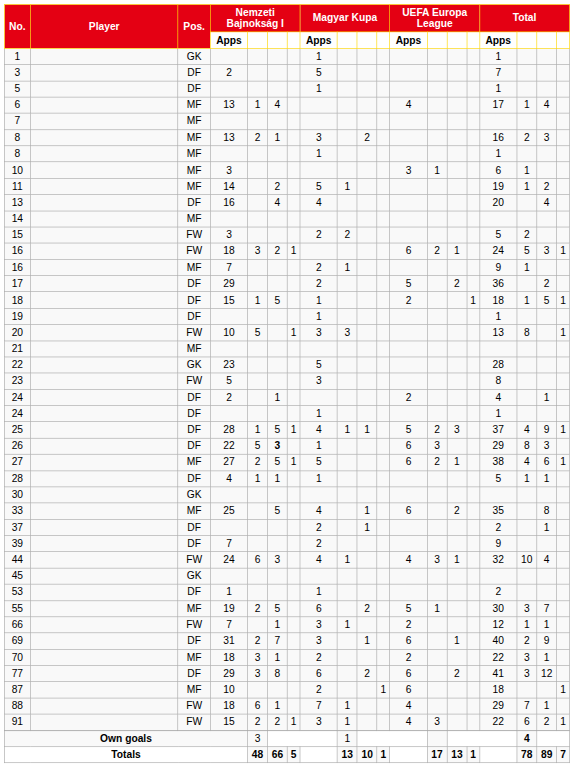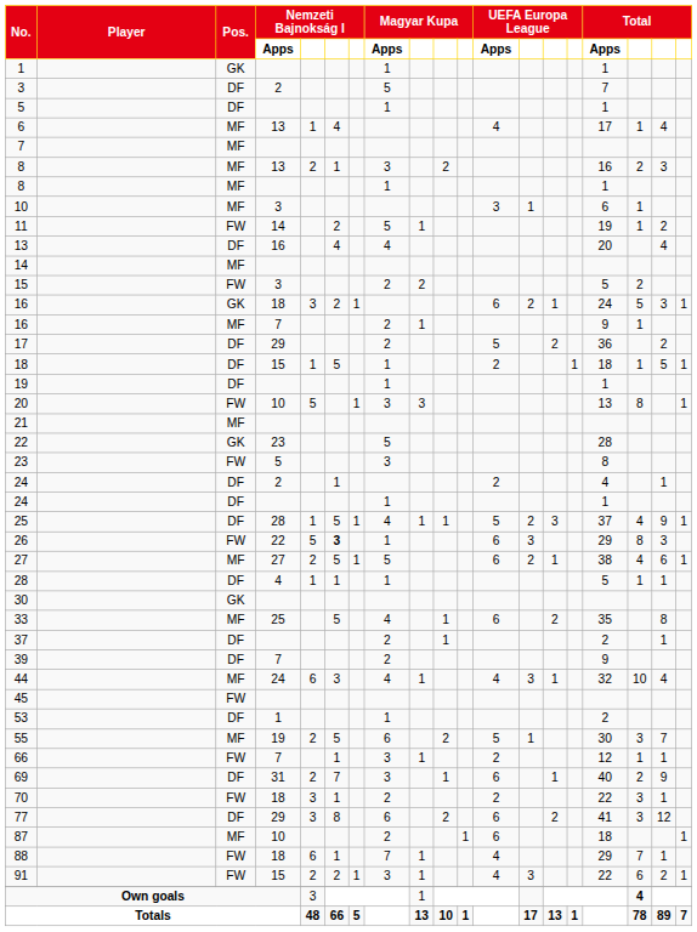 <table class="wikitable sortable alternance" style="text-align:center;width:100%">
 <tr>
 <th rowspan="2" style="background-color:#E40013;color:white;border:1px solid gold;width:5px">No.</th>
 <th rowspan="2" style="background-color:#E40013;color:white;border:1px solid gold;width:180px">Player</th>
 <th rowspan="2" style="background-color:#E40013;color:white;border:1px solid gold;width:5px">Pos.</th>
 <th colspan="4" style="background:#E40013;color:white;border:1px solid gold">Nemzeti Bajnokság I</th>
 <th colspan="4" style="background:#E40013;color:white;border:1px solid gold">Magyar Kupa</th>
 <th colspan="4" style="background:#E40013;color:white;border:1px solid gold">UEFA Europa League</th>
 <th colspan="4" style="background:#E40013;color:white;border:1px solid gold">Total</th>
 </tr>
 <tr style="text-align:center">
 <th width="4" style="background-color:white;color:black;border:1px solid gold">Apps</th>
 <th width="4" style="background-color:white;border:1px solid gold"></th>
 <th width="4" style="background-color:white;border:1px solid gold"></th>
 <th width="4" style="background-color:white;border:1px solid gold"></th>
 <th width="4" style="background-color:white;color:black;border:1px solid gold">Apps</th>
 <th width="4" style="background-color:white;border:1px solid gold"></th>
 <th width="4" style="background-color:white;border:1px solid gold"></th>
 <th width="4" style="background-color:white;border:1px solid gold"></th>
 <th width="4" style="background-color:white;color:black;border:1px solid gold">Apps</th>
 <th width="4" style="background-color:white;border:1px solid gold"></th>
 <th width="4" style="background-color:white;border:1px solid gold"></th>
 <th width="4" style="background-color:white;border:1px solid gold"></th>
 <th width="4" style="background-color:white;color:black;border:1px solid gold">Apps</th>
 <th width="4" style="background-color:white;border:1px solid gold"></th>
 <th width="4" style="background-color:white;border:1px solid gold"></th>
 <th width="4" style="background-color:white;border:1px solid gold"></th>
 </tr>
 <tr>
 <td>1</td>
 <td> </td>
 <td>GK</td>
 <td></td>
 <td></td>
 <td></td>
 <td></td>
 <td>1</td>
 <td></td>
 <td></td>
 <td></td>
 <td></td>
 <td></td>
 <td></td>
 <td></td>
 <td>1</td>
 <td></td>
 <td></td>
 <td></td>
 </tr>
 <tr>
 <td>3</td>
 <td> </td>
 <td>DF</td>
 <td>2</td>
 <td></td>
 <td></td>
 <td></td>
 <td>5</td>
 <td></td>
 <td></td>
 <td></td>
 <td></td>
 <td></td>
 <td></td>
 <td></td>
 <td>7</td>
 <td></td>
 <td></td>
 <td></td>
 </tr>
 <tr>
 <td>5</td>
 <td> </td>
 <td>DF</td>
 <td></td>
 <td></td>
 <td></td>
 <td></td>
 <td>1</td>
 <td></td>
 <td></td>
 <td></td>
 <td></td>
 <td></td>
 <td></td>
 <td></td>
 <td>1</td>
 <td></td>
 <td></td>
 <td></td>
 </tr>
 <tr>
 <td>6</td>
 <td> </td>
 <td>MF</td>
 <td>13</td>
 <td>1</td>
 <td>4</td>
 <td></td>
 <td></td>
 <td></td>
 <td></td>
 <td></td>
 <td>4</td>
 <td></td>
 <td></td>
 <td></td>
 <td>17</td>
 <td>1</td>
 <td>4</td>
 <td></td>
 </tr>
 <tr>
 <td>7</td>
 <td> </td>
 <td>MF</td>
 <td></td>
 <td></td>
 <td></td>
 <td></td>
 <td></td>
 <td></td>
 <td></td>
 <td></td>
 <td></td>
 <td></td>
 <td></td>
 <td></td>
 <td></td>
 <td></td>
 <td></td>
 <td></td>
 </tr>
 <tr>
 <td>8</td>
 <td> </td>
 <td>MF</td>
 <td>13</td>
 <td>2</td>
 <td>1</td>
 <td></td>
 <td>3</td>
 <td></td>
 <td>2</td>
 <td></td>
 <td></td>
 <td></td>
 <td></td>
 <td></td>
 <td>16</td>
 <td>2</td>
 <td>3</td>
 <td></td>
 </tr>
 <tr>
 <td>8</td>
 <td> </td>
 <td>MF</td>
 <td></td>
 <td></td>
 <td></td>
 <td></td>
 <td>1</td>
 <td></td>
 <td></td>
 <td></td>
 <td></td>
 <td></td>
 <td></td>
 <td></td>
 <td>1</td>
 <td></td>
 <td></td>
 <td></td>
 </tr>
 <tr>
 <td>10</td>
 <td> </td>
 <td>MF</td>
 <td>3</td>
 <td></td>
 <td></td>
 <td></td>
 <td></td>
 <td></td>
 <td></td>
 <td></td>
 <td>3</td>
 <td>1</td>
 <td></td>
 <td></td>
 <td>6</td>
 <td>1</td>
 <td></td>
 <td></td>
 </tr>
 <tr>
 <td>11</td>
 <td> </td>
-<td>MF</td>
+<td>FW</td>
 <td>14</td>
 <td></td>
 <td>2</td>
 <td></td>
 <td>5</td>
 <td>1</td>
 <td></td>
 <td></td>
 <td></td>
 <td></td>
 <td></td>
 <td></td>
 <td>19</td>
 <td>1</td>
 <td>2</td>
 <td></td>
 </tr>
 <tr>
 <td>13</td>
 <td> </td>
 <td>DF</td>
 <td>16</td>
 <td></td>
 <td>4</td>
 <td></td>
 <td>4</td>
 <td></td>
 <td></td>
 <td></td>
 <td></td>
 <td></td>
 <td></td>
 <td></td>
 <td>20</td>
 <td></td>
 <td>4</td>
 <td></td>
 </tr>
 <tr>
 <td>14</td>
 <td> </td>
 <td>MF</td>
 <td></td>
 <td></td>
 <td></td>
 <td></td>
 <td></td>
 <td></td>
 <td></td>
 <td></td>
 <td></td>
 <td></td>
 <td></td>
 <td></td>
 <td></td>
 <td></td>
 <td></td>
 <td></td>
 </tr>
 <tr>
 <td>15</td>
 <td> </td>
 <td>FW</td>
 <td>3</td>
 <td></td>
 <td></td>
 <td></td>
 <td>2</td>
 <td>2</td>
 <td></td>
 <td></td>
 <td></td>
 <td></td>
 <td></td>
 <td></td>
 <td>5</td>
 <td>2</td>
 <td></td>
 <td></td>
 </tr>
 <tr>
 <td>16</td>
 <td> </td>
-<td>FW</td>
+<td>GK</td>
 <td>18</td>
 <td>3</td>
 <td>2</td>
 <td>1</td>
 <td></td>
 <td></td>
 <td></td>
 <td></td>
 <td>6</td>
 <td>2</td>
 <td>1</td>
 <td></td>
 <td>24</td>
 <td>5</td>
 <td>3</td>
 <td>1</td>
 </tr>
 <tr>
 <td>16</td>
 <td> </td>
 <td>MF</td>
 <td>7</td>
 <td></td>
 <td></td>
 <td></td>
 <td>2</td>
 <td>1</td>
 <td></td>
 <td></td>
 <td></td>
 <td></td>
 <td></td>
 <td></td>
 <td>9</td>
 <td>1</td>
 <td></td>
 <td></td>
 </tr>
 <tr>
 <td>17</td>
 <td> </td>
 <td>DF</td>
 <td>29</td>
 <td></td>
 <td></td>
 <td></td>
 <td>2</td>
 <td></td>
 <td></td>
 <td></td>
 <td>5</td>
 <td></td>
 <td>2</td>
 <td></td>
 <td>36</td>
 <td></td>
 <td>2</td>
 <td></td>
 </tr>
 <tr>
 <td>18</td>
 <td> </td>
 <td>DF</td>
 <td>15</td>
 <td>1</td>
 <td>5</td>
 <td></td>
 <td>1</td>
 <td></td>
 <td></td>
 <td></td>
 <td>2</td>
 <td></td>
 <td></td>
 <td>1</td>
 <td>18</td>
 <td>1</td>
 <td>5</td>
 <td>1</td>
 </tr>
 <tr>
 <td>19</td>
 <td> </td>
 <td>DF</td>
 <td></td>
 <td></td>
 <td></td>
 <td></td>
 <td>1</td>
 <td></td>
 <td></td>
 <td></td>
 <td></td>
 <td></td>
 <td></td>
 <td></td>
 <td>1</td>
 <td></td>
 <td></td>
 <td></td>
 </tr>
 <tr>
 <td>20</td>
 <td> </td>
 <td>FW</td>
 <td>10</td>
 <td>5</td>
 <td></td>
 <td>1</td>
 <td>3</td>
 <td>3</td>
 <td></td>
 <td></td>
 <td></td>
 <td></td>
 <td></td>
 <td></td>
 <td>13</td>
 <td>8</td>
 <td></td>
 <td>1</td>
 </tr>
 <tr>
 <td>21</td>
 <td> </td>
 <td>MF</td>
 <td></td>
 <td></td>
 <td></td>
 <td></td>
 <td></td>
 <td></td>
 <td></td>
 <td></td>
 <td></td>
 <td></td>
 <td></td>
 <td></td>
 <td></td>
 <td></td>
 <td></td>
 <td></td>
 </tr>
 <tr>
 <td>22</td>
 <td> </td>
 <td>GK</td>
 <td>23</td>
 <td></td>
 <td></td>
 <td></td>
 <td>5</td>
 <td></td>
 <td></td>
 <td></td>
 <td></td>
 <td></td>
 <td></td>
 <td></td>
 <td>28</td>
 <td></td>
 <td></td>
 <td></td>
 </tr>
 <tr>
 <td>23</td>
 <td> </td>
 <td>FW</td>
 <td>5</td>
 <td></td>
 <td></td>
 <td></td>
 <td>3</td>
 <td></td>
 <td></td>
 <td></td>
 <td></td>
 <td></td>
 <td></td>
 <td></td>
 <td>8</td>
 <td></td>
 <td></td>
 <td></td>
 </tr>
 <tr>
 <td>24</td>
 <td> </td>
 <td>DF</td>
 <td>2</td>
 <td></td>
 <td>1</td>
 <td></td>
 <td></td>
 <td></td>
 <td></td>
 <td></td>
 <td>2</td>
 <td></td>
 <td></td>
 <td></td>
 <td>4</td>
 <td></td>
 <td>1</td>
 <td></td>
 </tr>
 <tr>
 <td>24</td>
 <td> </td>
 <td>DF</td>
 <td></td>
 <td></td>
 <td></td>
 <td></td>
 <td>1</td>
 <td></td>
 <td></td>
 <td></td>
 <td></td>
 <td></td>
 <td></td>
 <td></td>
 <td>1</td>
 <td></td>
 <td></td>
 <td></td>
 </tr>
 <tr>
 <td>25</td>
 <td> </td>
 <td>DF</td>
 <td>28</td>
 <td>1</td>
 <td>5</td>
 <td>1</td>
 <td>4</td>
 <td>1</td>
 <td>1</td>
 <td></td>
 <td>5</td>
 <td>2</td>
 <td>3</td>
 <td></td>
 <td>37</td>
 <td>4</td>
 <td>9</td>
 <td>1</td>
 </tr>
 <tr>
 <td>26</td>
 <td> </td>
-<td>DF</td>
+<td>FW</td>
 <td>22</td>
 <td>5</td>
 <td><strong>3</strong></td>
 <td></td>
 <td>1</td>
 <td></td>
 <td></td>
 <td></td>
 <td>6</td>
 <td>3</td>
 <td></td>
 <td></td>
 <td>29</td>
 <td>8</td>
 <td>3</td>
 <td></td>
 </tr>
 <tr>
 <td>27</td>
 <td> </td>
 <td>MF</td>
 <td>27</td>
 <td>2</td>
 <td>5</td>
 <td>1</td>
 <td>5</td>
 <td></td>
 <td></td>
 <td></td>
 <td>6</td>
 <td>2</td>
 <td>1</td>
 <td></td>
 <td>38</td>
 <td>4</td>
 <td>6</td>
 <td>1</td>
 </tr>
 <tr>
 <td>28</td>
 <td> </td>
 <td>DF</td>
 <td>4</td>
 <td>1</td>
 <td>1</td>
 <td></td>
 <td>1</td>
 <td></td>
 <td></td>
 <td></td>
 <td></td>
 <td></td>
 <td></td>
 <td></td>
 <td>5</td>
 <td>1</td>
 <td>1</td>
 <td></td>
 </tr>
 <tr>
 <td>30</td>
 <td> </td>
 <td>GK</td>
 <td></td>
 <td></td>
 <td></td>
 <td></td>
 <td></td>
 <td></td>
 <td></td>
 <td></td>
 <td></td>
 <td></td>
 <td></td>
 <td></td>
 <td></td>
 <td></td>
 <td></td>
 <td></td>
 </tr>
 <tr>
 <td>33</td>
 <td> </td>
 <td>MF</td>
 <td>25</td>
 <td></td>
 <td>5</td>
 <td></td>
 <td>4</td>
 <td></td>
 <td>1</td>
 <td></td>
 <td>6</td>
 <td></td>
 <td>2</td>
 <td></td>
 <td>35</td>
 <td></td>
 <td>8</td>
 <td></td>
 </tr>
 <tr>
 <td>37</td>
 <td> </td>
 <td>DF</td>
 <td></td>
 <td></td>
 <td></td>
 <td></td>
 <td>2</td>
 <td></td>
 <td>1</td>
 <td></td>
 <td></td>
 <td></td>
 <td></td>
 <td></td>
 <td>2</td>
 <td></td>
 <td>1</td>
 <td></td>
 </tr>
 <tr>
 <td>39</td>
 <td> </td>
 <td>DF</td>
 <td>7</td>
 <td></td>
 <td></td>
 <td></td>
 <td>2</td>
 <td></td>
 <td></td>
 <td></td>
 <td></td>
 <td></td>
 <td></td>
 <td></td>
 <td>9</td>
 <td></td>
 <td></td>
 <td></td>
 </tr>
 <tr>
 <td>44</td>
 <td> </td>
-<td>FW</td>
+<td>MF</td>
 <td>24</td>
 <td>6</td>
 <td>3</td>
 <td></td>
 <td>4</td>
 <td>1</td>
 <td></td>
 <td></td>
 <td>4</td>
 <td>3</td>
 <td>1</td>
 <td></td>
 <td>32</td>
 <td>10</td>
 <td>4</td>
 <td></td>
 </tr>
 <tr>
 <td>45</td>
 <td> </td>
-<td>GK</td>
+<td>FW</td>
 <td></td>
 <td></td>
 <td></td>
 <td></td>
 <td></td>
 <td></td>
 <td></td>
 <td></td>
 <td></td>
 <td></td>
 <td></td>
 <td></td>
 <td></td>
 <td></td>
 <td></td>
 <td></td>
 </tr>
 <tr>
 <td>53</td>
 <td> </td>
 <td>DF</td>
 <td>1</td>
 <td></td>
 <td></td>
 <td></td>
 <td>1</td>
 <td></td>
 <td></td>
 <td></td>
 <td></td>
 <td></td>
 <td></td>
 <td></td>
 <td>2</td>
 <td></td>
 <td></td>
 <td></td>
 </tr>
 <tr>
 <td>55</td>
 <td> </td>
 <td>MF</td>
 <td>19</td>
 <td>2</td>
 <td>5</td>
 <td></td>
 <td>6</td>
 <td></td>
 <td>2</td>
 <td></td>
 <td>5</td>
 <td>1</td>
 <td></td>
 <td></td>
 <td>30</td>
 <td>3</td>
 <td>7</td>
 <td></td>
 </tr>
 <tr>
 <td>66</td>
 <td> </td>
 <td>FW</td>
 <td>7</td>
 <td></td>
 <td>1</td>
 <td></td>
 <td>3</td>
 <td>1</td>
 <td></td>
 <td></td>
 <td>2</td>
 <td></td>
 <td></td>
 <td></td>
 <td>12</td>
 <td>1</td>
 <td>1</td>
 <td></td>
 </tr>
 <tr>
 <td>69</td>
 <td> </td>
 <td>DF</td>
 <td>31</td>
 <td>2</td>
 <td>7</td>
 <td></td>
 <td>3</td>
 <td></td>
 <td>1</td>
 <td></td>
 <td>6</td>
 <td></td>
 <td>1</td>
 <td></td>
 <td>40</td>
 <td>2</td>
 <td>9</td>
 <td></td>
 </tr>
 <tr>
 <td>70</td>
 <td> </td>
-<td>MF</td>
+<td>FW</td>
 <td>18</td>
 <td>3</td>
 <td>1</td>
 <td></td>
 <td>2</td>
 <td></td>
 <td></td>
 <td></td>
 <td>2</td>
 <td></td>
 <td></td>
 <td></td>
 <td>22</td>
 <td>3</td>
 <td>1</td>
 <td></td>
 </tr>
 <tr>
 <td>77</td>
 <td></td>
 <td>DF</td>
 <td>29</td>
 <td>3</td>
 <td>8</td>
 <td></td>
 <td>6</td>
 <td></td>
 <td>2</td>
 <td></td>
 <td>6</td>
 <td></td>
 <td>2</td>
 <td></td>
 <td>41</td>
 <td>3</td>
 <td>12</td>
 <td></td>
 </tr>
 <tr>
 <td>87</td>
 <td> </td>
 <td>MF</td>
 <td>10</td>
 <td></td>
 <td></td>
 <td></td>
 <td>2</td>
 <td></td>
 <td></td>
 <td>1</td>
 <td>6</td>
 <td></td>
 <td></td>
 <td></td>
 <td>18</td>
 <td></td>
 <td></td>
 <td>1</td>
 </tr>
 <tr>
 <td>88</td>
 <td> </td>
 <td>FW</td>
 <td>18</td>
 <td>6</td>
 <td>1</td>
 <td></td>
 <td>7</td>
 <td>1</td>
 <td></td>
 <td></td>
 <td>4</td>
 <td></td>
 <td></td>
 <td></td>
 <td>29</td>
 <td>7</td>
 <td>1</td>
 <td></td>
 </tr>
 <tr>
 <td>91</td>
 <td> </td>
 <td>FW</td>
 <td>15</td>
 <td>2</td>
 <td>2</td>
 <td>1</td>
 <td>3</td>
 <td>1</td>
 <td></td>
 <td></td>
 <td>4</td>
 <td>3</td>
 <td></td>
 <td></td>
 <td>22</td>
 <td>6</td>
 <td>2</td>
 <td>1</td>
 </tr>
 <tr>
 </tr>
 <tr class="sortbottom">
 <td colspan="4"><strong>Own goals</strong></td>
 <td>3</td>
 <td colspan="3" style="background:white;text-align:center"></td>
 <td>1</td>
 <td colspan="3" style="background:white;text-align:center"></td>
 <td></td>
 <td colspan="3" style="background:white;text-align:center"></td>
 <td><strong>4</strong></td>
 <td colspan="2" style="background:white;text-align:center"></td>
 </tr>
 <tr class="sortbottom">
 <td colspan="4" style="background:white;text-align:center"><strong>Totals</strong></td>
 <td><strong>48</strong></td>
 <td><strong>66</strong></td>
 <td><strong>5</strong></td>
 <td rowspan="3" style="background:white;text-align:center"></td>
 <td><strong>13</strong></td>
 <td><strong>10</strong></td>
 <td><strong>1</strong></td>
 <td rowspan="3" style="background:white;text-align:center"></td>
 <td><strong>17</strong></td>
 <td><strong>13</strong></td>
 <td><strong>1</strong></td>
 <td rowspan="3" style="background:white;text-align:center"></td>
 <td><strong>78</strong></td>
 <td><strong>89</strong></td>
 <td><strong>7</strong></td>
 </tr>
 </table>
